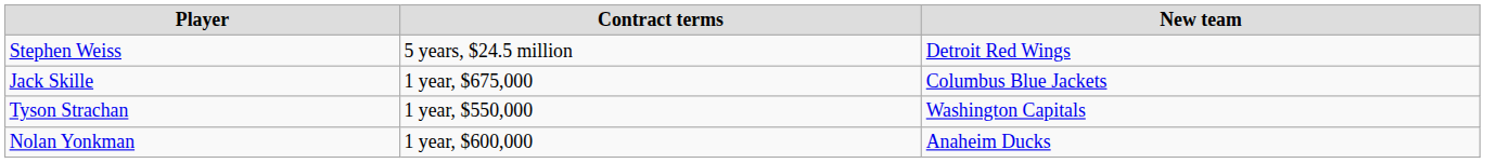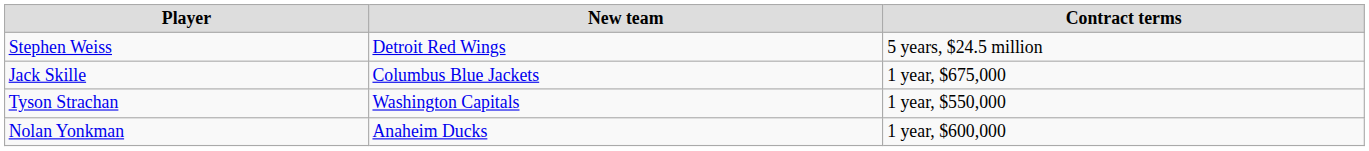 <table class="wikitable" width=97%>
 <tr align="center" bgcolor="#dddddd">
 <td><strong>Player</strong></td>
+<td><strong>New team</strong></td>
 <td><strong>Contract terms</strong></td>
-<td><strong>New team</strong></td>
 </tr>
 <tr>
 <td><a href='#'>Stephen Weiss</a></td>
+<td><a href='#'>Detroit Red Wings</a></td>
 <td>5 years, $24.5 million</td>
-<td><a href='#'>Detroit Red Wings</a></td>
 </tr>
 <tr>
 <td><a href='#'>Jack Skille</a></td>
+<td><a href='#'>Columbus Blue Jackets</a></td>
 <td>1 year, $675,000</td>
-<td><a href='#'>Columbus Blue Jackets</a></td>
 </tr>
 <tr>
 <td><a href='#'>Tyson Strachan</a></td>
+<td><a href='#'>Washington Capitals</a></td>
 <td>1 year, $550,000</td>
-<td><a href='#'>Washington Capitals</a></td>
 </tr>
 <tr>
 <td><a href='#'>Nolan Yonkman</a></td>
+<td><a href='#'>Anaheim Ducks</a></td>
 <td>1 year, $600,000</td>
-<td><a href='#'>Anaheim Ducks</a></td>
 </tr>
 </table>
